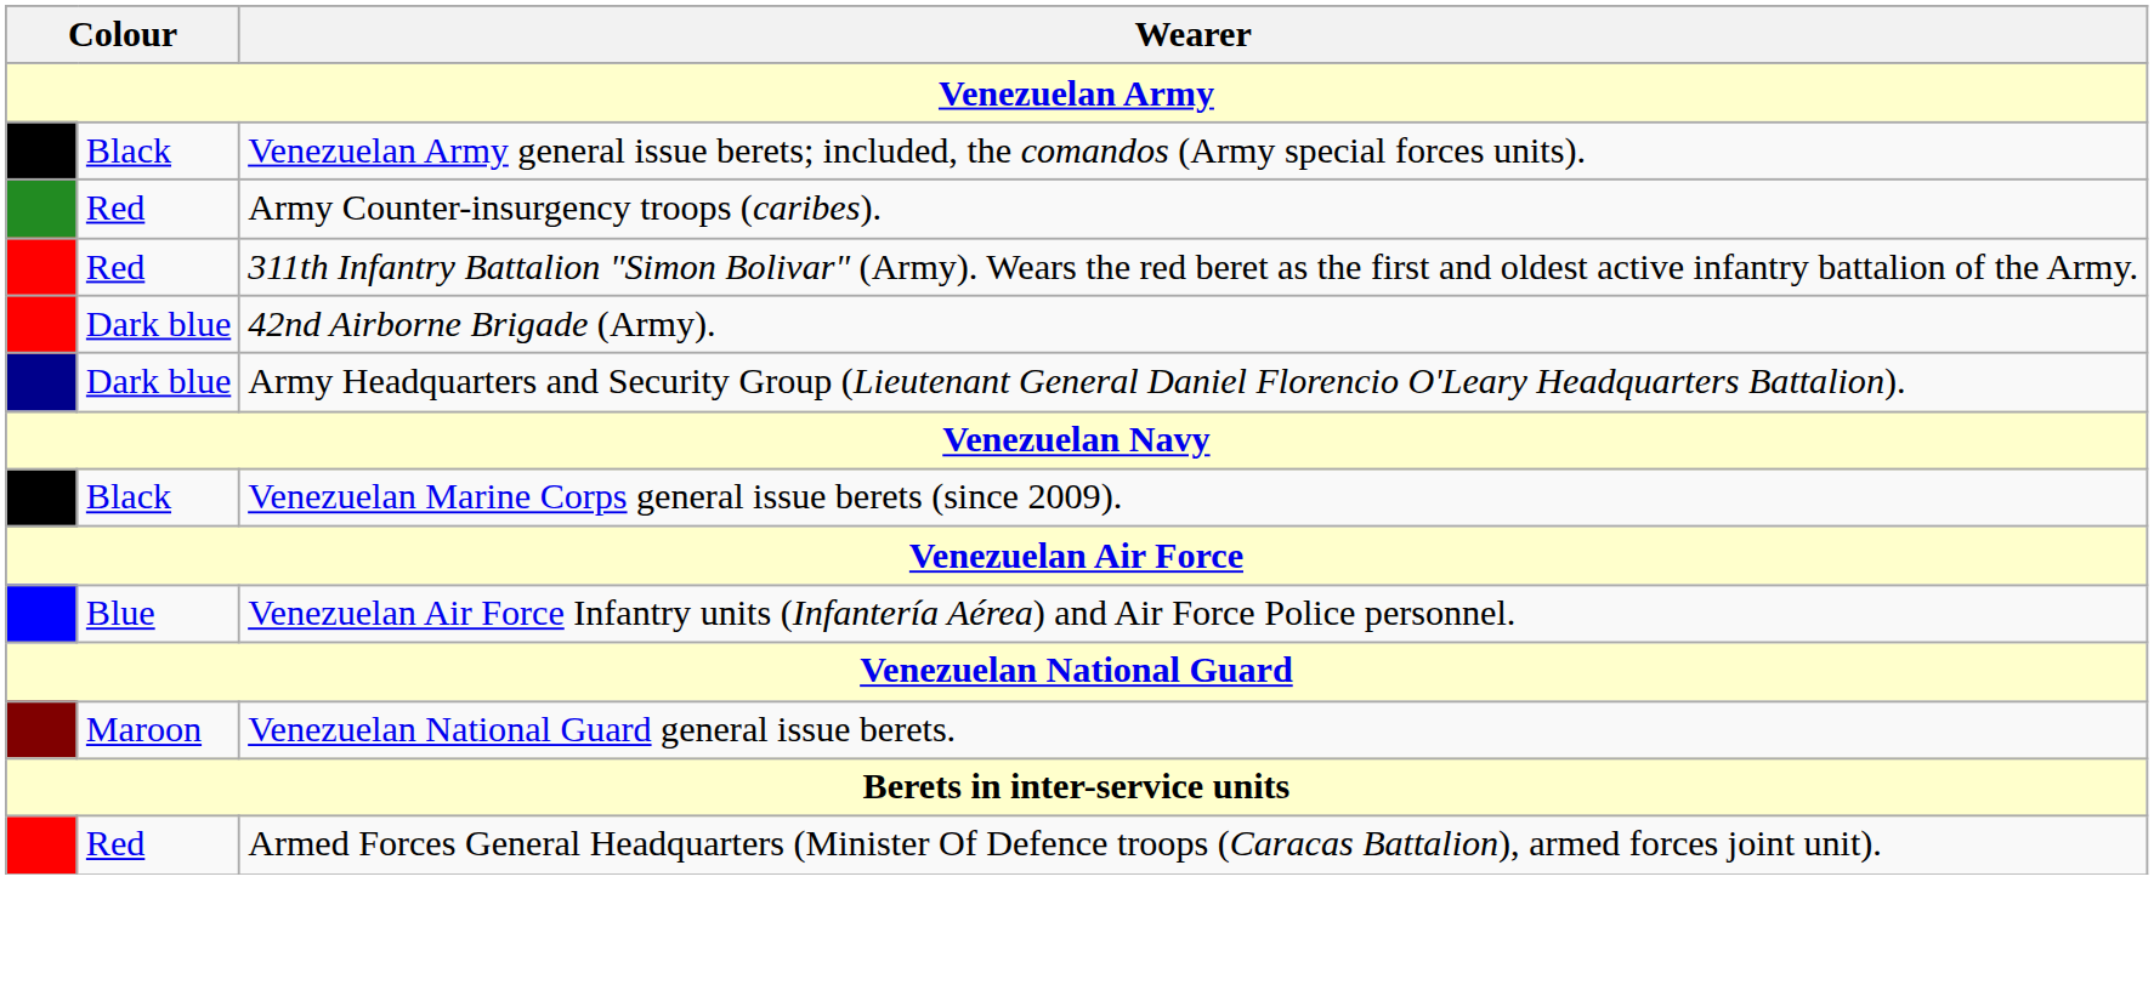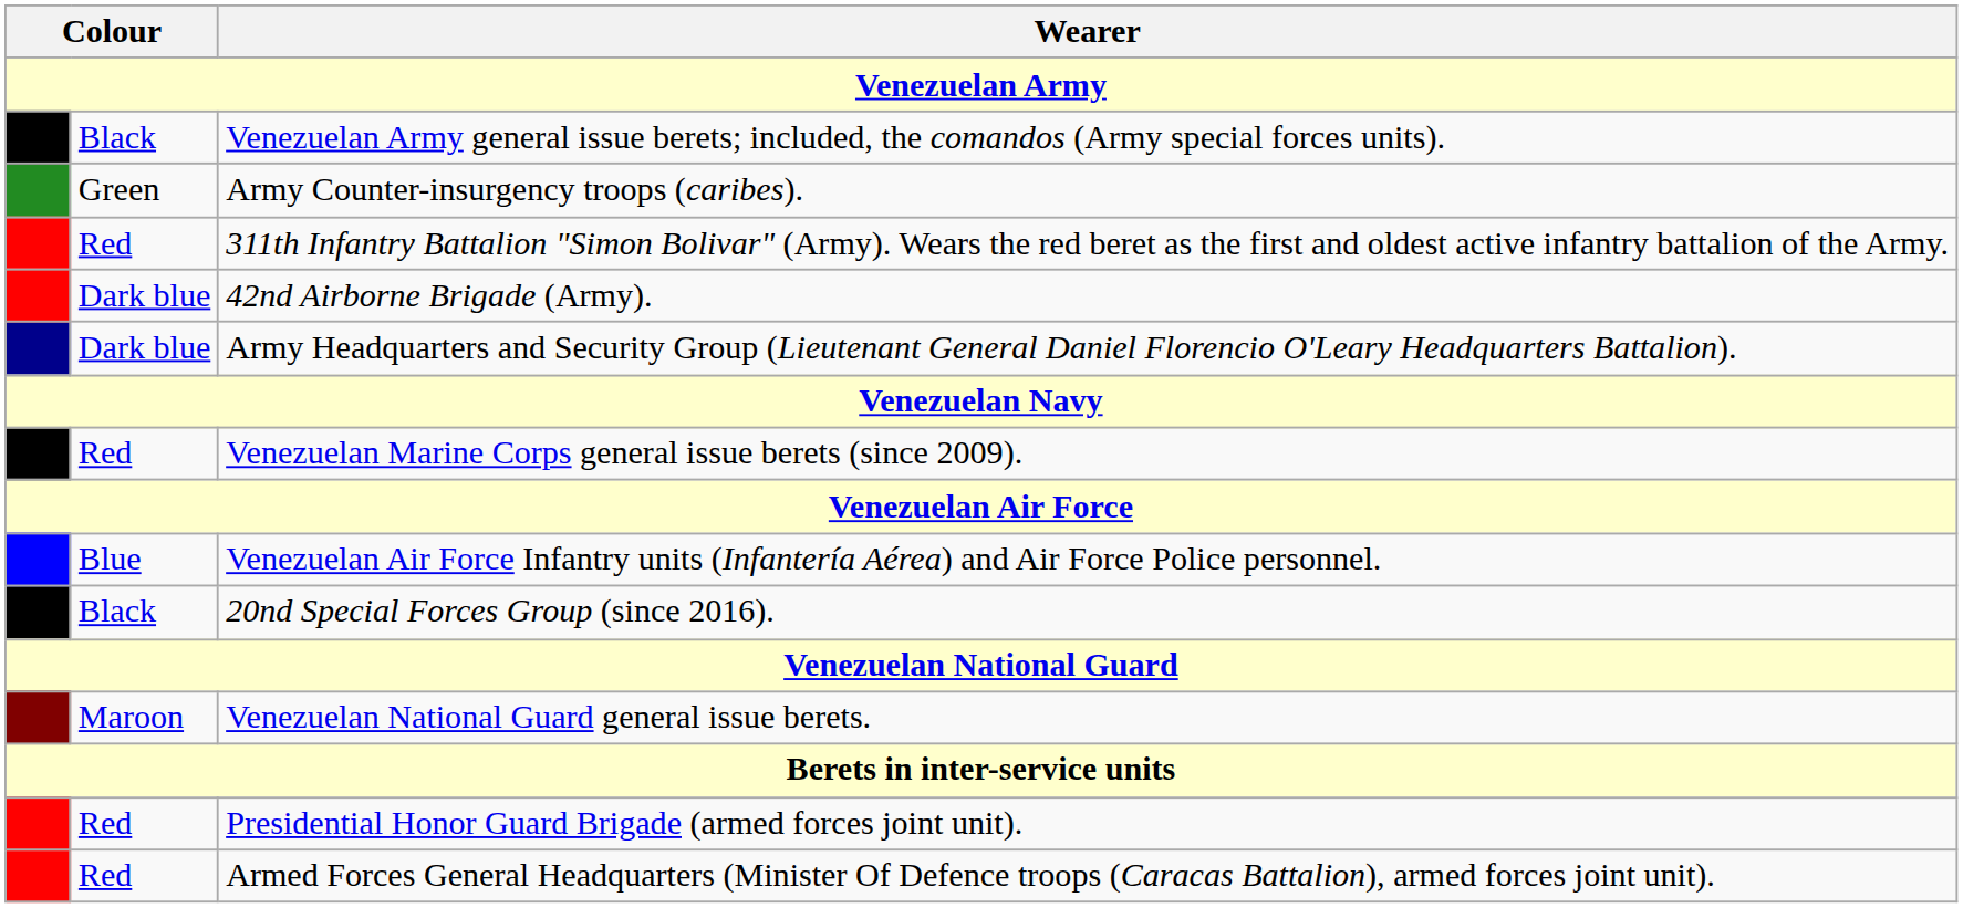 <table class="wikitable">
 <tr>
 <th colspan="2">Colour</th>
 <th>Wearer</th>
 </tr>
 <tr>
 <th colspan=3 style="background:#FFFFCC;"><a href='#'>Venezuelan Army</a></th>
 </tr>
 <tr>
 <td style="background:black;">      </td>
 <td><a href='#'>Black</a></td>
 <td><a href='#'>Venezuelan Army</a> general issue berets; included, the <em>comandos</em> (Army special forces units).</td>
 </tr>
 <tr>
 <td style="background:#228B22;"></td>
-<td><a href='#'>Red</a></td>
+<td>Green</td>
 <td>Army Counter-insurgency troops (<em>caribes</em>).</td>
 </tr>
 <tr>
 <td style="background:red;"></td>
 <td><a href='#'>Red</a></td>
 <td><em>311th Infantry Battalion "Simon Bolivar"</em> (Army). Wears the red beret as the first and oldest active infantry battalion of the Army.</td>
 </tr>
 <tr>
 <td style="background:red;"></td>
 <td><a href='#'>Dark blue</a></td>
 <td><em>42nd Airborne Brigade</em> (Army).</td>
 </tr>
 <tr>
 <td style="background:darkBlue;"></td>
 <td><a href='#'>Dark blue</a></td>
 <td>Army Headquarters and Security Group (<em>Lieutenant General Daniel Florencio O'Leary Headquarters Battalion</em>).</td>
 </tr>
 <tr>
 <th colspan=3 style="background:#FFFFCC;"><a href='#'>Venezuelan Navy</a></th>
 </tr>
 <tr>
 <td style="background:black;">      </td>
-<td><a href='#'>Black</a></td>
+<td><a href='#'>Red</a></td>
 <td><a href='#'>Venezuelan Marine Corps</a> general issue berets (since 2009).</td>
 </tr>
 <tr>
 <th colspan=3 style="background:#FFFFCC;"><a href='#'>Venezuelan Air Force</a></th>
 </tr>
 <tr>
 <td style="background:blue;"></td>
 <td><a href='#'>Blue</a></td>
 <td><a href='#'>Venezuelan Air Force</a> Infantry units (<em>Infantería Aérea</em>) and Air Force Police personnel.</td>
+</tr>
+<tr>
+<td style="background:black;"></td>
+<td><a href='#'>Black</a></td>
+<td><em>20nd Special Forces Group</em> (since 2016).</td>
 </tr>
 <tr>
 <th colspan=3 style="background:#FFFFCC;"><a href='#'>Venezuelan National Guard</a></th>
 </tr>
 <tr>
 <td style="background:maroon;">      </td>
 <td><a href='#'>Maroon</a></td>
 <td><a href='#'>Venezuelan National Guard</a> general issue berets.</td>
 </tr>
 <tr>
 <th colspan=3 style="background:#FFFFCC;">Berets in inter-service units</th>
 </tr>
 <tr>
 <td style="background:red;"></td>
 <td><a href='#'>Red</a></td>
+<td><a href='#'>Presidential Honor Guard Brigade</a> (armed forces joint unit).</td>
+</tr>
+<tr>
+<td style="background:red;"></td>
+<td><a href='#'>Red</a></td>
 <td>Armed Forces General Headquarters (Minister Of Defence troops (<em>Caracas Battalion</em>), armed forces joint unit).</td>
 </tr>
 </table>
